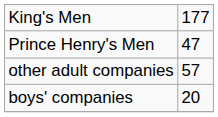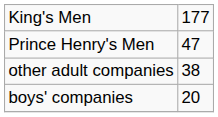 <table class="wikitable">
 <tr>
 <td>King's Men</td>
 <td>177</td>
 </tr>
 <tr>
 <td>Prince Henry's Men</td>
 <td>47</td>
 </tr>
 <tr>
 <td>other adult companies</td>
-<td>57</td>
+<td>38</td>
 </tr>
 <tr>
 <td>boys' companies</td>
 <td>20</td>
 </tr>
 <tr>
 </tr>
 </table>
